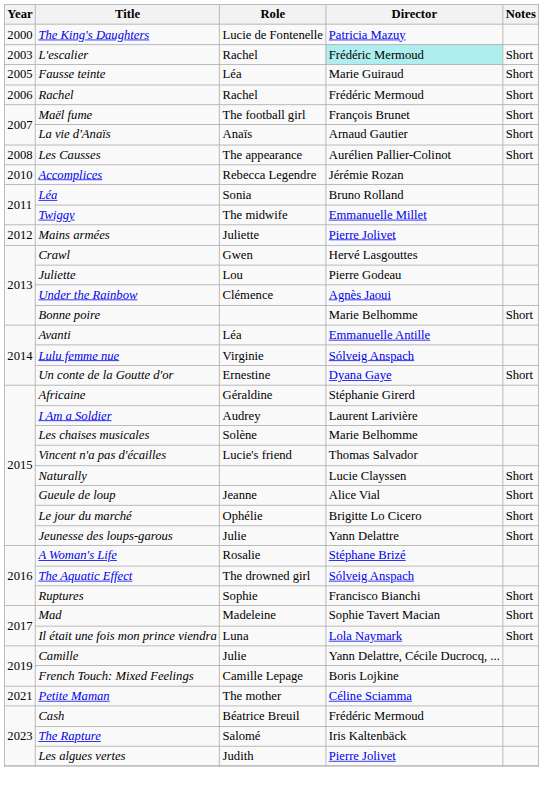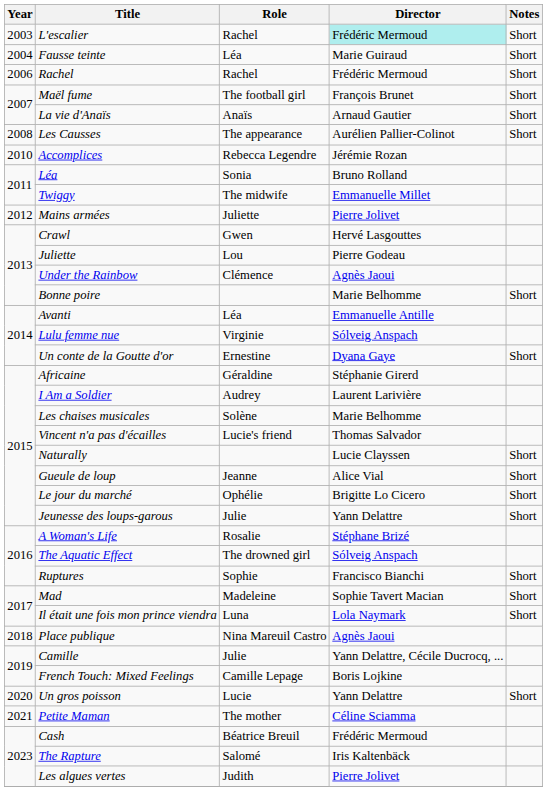 <table class="wikitable sortable">
 <tr>
 <th>Year</th>
 <th>Title</th>
 <th>Role</th>
 <th>Director</th>
 <th class="unsortable">Notes</th>
 </tr>
 <tr>
-<td>2000</td>
-<td><em><a href='#'>The King's Daughters</a></em></td>
-<td>Lucie de Fontenelle</td>
-<td><a href='#'>Patricia Mazuy</a></td>
-<td></td>
-</tr>
-<tr>
 <td>2003</td>
 <td><em>L'escalier</em></td>
 <td>Rachel</td>
 <td style="background: paleturquoise;">Frédéric Mermoud</td>
 <td>Short</td>
 </tr>
 <tr>
-<td>2005</td>
+<td>2004</td>
 <td><em>Fausse teinte</em></td>
 <td>Léa</td>
 <td>Marie Guiraud</td>
 <td>Short</td>
 </tr>
 <tr>
 <td>2006</td>
 <td><em>Rachel</em></td>
 <td>Rachel</td>
 <td>Frédéric Mermoud</td>
 <td>Short</td>
 </tr>
 <tr>
 <td rowspan=2>2007</td>
 <td><em>Maël fume</em></td>
 <td>The football girl</td>
 <td>François Brunet</td>
 <td>Short</td>
 </tr>
 <tr>
 <td><em>La vie d'Anaïs</em></td>
 <td>Anaïs</td>
 <td>Arnaud Gautier</td>
 <td>Short</td>
 </tr>
 <tr>
 <td>2008</td>
 <td><em>Les Causses</em></td>
 <td>The appearance</td>
 <td>Aurélien Pallier-Colinot</td>
 <td>Short</td>
 </tr>
 <tr>
 <td>2010</td>
 <td><em><a href='#'>Accomplices</a></em></td>
 <td>Rebecca Legendre</td>
 <td>Jérémie Rozan</td>
 <td></td>
 </tr>
 <tr>
 <td rowspan=2>2011</td>
 <td><em><a href='#'>Léa</a></em></td>
 <td>Sonia</td>
 <td>Bruno Rolland</td>
 <td></td>
 </tr>
 <tr>
 <td><em><a href='#'>Twiggy</a></em></td>
 <td>The midwife</td>
 <td><a href='#'>Emmanuelle Millet</a></td>
 <td></td>
 </tr>
 <tr>
 <td>2012</td>
 <td><em>Mains armées</em></td>
 <td>Juliette</td>
 <td><a href='#'>Pierre Jolivet</a></td>
 <td></td>
 </tr>
 <tr>
 <td rowspan=4>2013</td>
 <td><em>Crawl</em></td>
 <td>Gwen</td>
 <td>Hervé Lasgouttes</td>
 <td></td>
 </tr>
 <tr>
 <td><em>Juliette</em></td>
 <td>Lou</td>
 <td>Pierre Godeau</td>
 <td></td>
 </tr>
 <tr>
 <td><em><a href='#'>Under the Rainbow</a></em></td>
 <td>Clémence</td>
 <td><a href='#'>Agnès Jaoui</a></td>
 <td></td>
 </tr>
 <tr>
 <td><em>Bonne poire</em></td>
 <td></td>
 <td>Marie Belhomme</td>
 <td>Short</td>
 </tr>
 <tr>
 <td rowspan=3>2014</td>
 <td><em>Avanti</em></td>
 <td>Léa</td>
 <td><a href='#'>Emmanuelle Antille</a></td>
 <td></td>
 </tr>
 <tr>
 <td><em><a href='#'>Lulu femme nue</a></em></td>
 <td>Virginie</td>
 <td><a href='#'>Sólveig Anspach</a></td>
 <td></td>
 </tr>
 <tr>
 <td><em>Un conte de la Goutte d'or</em></td>
 <td>Ernestine</td>
 <td><a href='#'>Dyana Gaye</a></td>
 <td>Short</td>
 </tr>
 <tr>
 <td rowspan=8>2015</td>
 <td><em>Africaine</em></td>
 <td>Géraldine</td>
 <td>Stéphanie Girerd</td>
 <td></td>
 </tr>
 <tr>
 <td><em><a href='#'>I Am a Soldier</a></em></td>
 <td>Audrey</td>
 <td>Laurent Larivière</td>
 <td></td>
 </tr>
 <tr>
 <td><em>Les chaises musicales</em></td>
 <td>Solène</td>
 <td>Marie Belhomme</td>
 <td></td>
 </tr>
 <tr>
 <td><em>Vincent n'a pas d'écailles</em></td>
 <td>Lucie's friend</td>
 <td>Thomas Salvador</td>
 <td></td>
 </tr>
 <tr>
 <td><em>Naturally</em></td>
 <td></td>
 <td>Lucie Clayssen</td>
 <td>Short</td>
 </tr>
 <tr>
 <td><em>Gueule de loup</em></td>
 <td>Jeanne</td>
 <td>Alice Vial</td>
 <td>Short</td>
 </tr>
 <tr>
 <td><em>Le jour du marché</em></td>
 <td>Ophélie</td>
 <td>Brigitte Lo Cicero</td>
 <td>Short</td>
 </tr>
 <tr>
 <td><em>Jeunesse des loups-garous</em></td>
 <td>Julie</td>
 <td>Yann Delattre</td>
 <td>Short</td>
 </tr>
 <tr>
 <td rowspan=3>2016</td>
 <td><em><a href='#'>A Woman's Life</a></em></td>
 <td>Rosalie</td>
 <td><a href='#'>Stéphane Brizé</a></td>
 <td></td>
 </tr>
 <tr>
 <td><em><a href='#'>The Aquatic Effect</a></em></td>
 <td>The drowned girl</td>
 <td><a href='#'>Sólveig Anspach</a></td>
 <td></td>
 </tr>
 <tr>
 <td><em>Ruptures</em></td>
 <td>Sophie</td>
 <td>Francisco Bianchi</td>
 <td>Short</td>
 </tr>
 <tr>
 <td rowspan=2>2017</td>
 <td><em>Mad</em></td>
 <td>Madeleine</td>
 <td>Sophie Tavert Macian</td>
 <td>Short</td>
 </tr>
 <tr>
 <td><em>Il était une fois mon prince viendra</em></td>
 <td>Luna</td>
 <td><a href='#'>Lola Naymark</a></td>
 <td>Short</td>
 </tr>
 <tr>
+<td>2018</td>
+<td><em>Place publique</em></td>
+<td>Nina Mareuil Castro</td>
+<td><a href='#'>Agnès Jaoui</a></td>
+<td></td>
+</tr>
+<tr>
 <td rowspan=2>2019</td>
 <td><em>Camille</em></td>
 <td>Julie</td>
 <td>Yann Delattre, Cécile Ducrocq, ...</td>
 <td></td>
 </tr>
 <tr>
 <td><em>French Touch: Mixed Feelings</em></td>
 <td>Camille Lepage</td>
 <td>Boris Lojkine</td>
 <td></td>
+</tr>
+<tr>
+<td>2020</td>
+<td><em>Un gros poisson</em></td>
+<td>Lucie</td>
+<td>Yann Delattre</td>
+<td>Short</td>
 </tr>
 <tr>
 <td>2021</td>
 <td><em><a href='#'>Petite Maman</a></em></td>
 <td>The mother</td>
 <td><a href='#'>Céline Sciamma</a></td>
 <td></td>
 </tr>
 <tr>
 <td rowspan=3>2023</td>
 <td><em>Cash</em></td>
 <td>Béatrice Breuil</td>
 <td>Frédéric Mermoud</td>
 <td></td>
 </tr>
 <tr>
 <td><em><a href='#'>The Rapture</a></em></td>
 <td>Salomé</td>
 <td>Iris Kaltenbäck</td>
 <td></td>
 </tr>
 <tr>
 <td><em>Les algues vertes</em></td>
 <td>Judith</td>
 <td><a href='#'>Pierre Jolivet</a></td>
 <td></td>
 </tr>
 <tr>
 </tr>
 </table>
